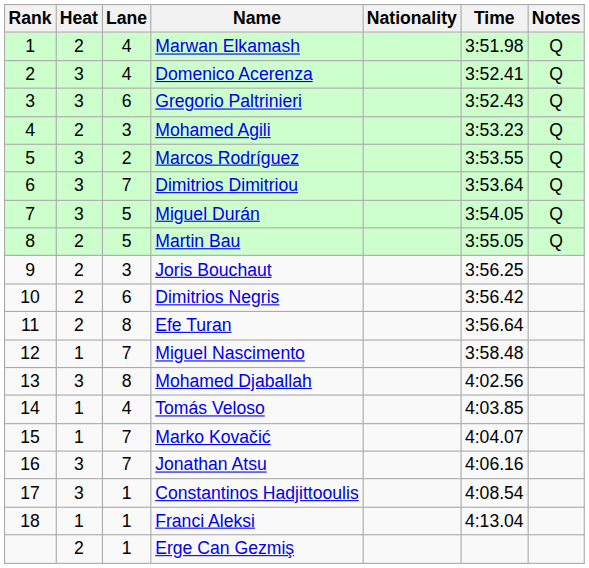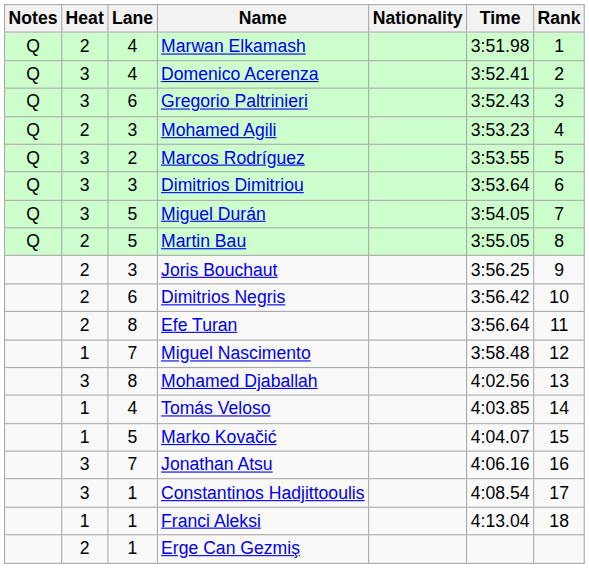 <table class="wikitable sortable" style="text-align:center">
 <tr>
-<th>Rank</th>
+<th>Notes</th>
 <th>Heat</th>
 <th>Lane</th>
 <th>Name</th>
 <th>Nationality</th>
 <th>Time</th>
-<th>Notes</th>
+<th>Rank</th>
 </tr>
 <tr bgcolor="ccffcc">
-<td>1</td>
+<td>Q</td>
 <td>2</td>
 <td>4</td>
 <td align="left"><a href='#'>Marwan Elkamash</a></td>
 <td align="left"></td>
 <td>3:51.98</td>
-<td>Q</td>
+<td>1</td>
 </tr>
 <tr bgcolor="ccffcc">
-<td>2</td>
+<td>Q</td>
 <td>3</td>
 <td>4</td>
 <td align="left"><a href='#'>Domenico Acerenza</a></td>
 <td align="left"></td>
 <td>3:52.41</td>
-<td>Q</td>
+<td>2</td>
 </tr>
 <tr bgcolor="ccffcc">
-<td>3</td>
+<td>Q</td>
 <td>3</td>
 <td>6</td>
 <td align="left"><a href='#'>Gregorio Paltrinieri</a></td>
 <td align="left"></td>
 <td>3:52.43</td>
-<td>Q</td>
+<td>3</td>
 </tr>
 <tr bgcolor="ccffcc">
-<td>4</td>
+<td>Q</td>
 <td>2</td>
 <td>3</td>
 <td align="left"><a href='#'>Mohamed Agili</a></td>
 <td align="left"></td>
 <td>3:53.23</td>
-<td>Q</td>
+<td>4</td>
 </tr>
 <tr bgcolor="ccffcc">
-<td>5</td>
+<td>Q</td>
 <td>3</td>
 <td>2</td>
 <td align="left"><a href='#'>Marcos Rodríguez</a></td>
 <td align="left"></td>
 <td>3:53.55</td>
-<td>Q</td>
+<td>5</td>
 </tr>
 <tr bgcolor="ccffcc">
-<td>6</td>
+<td>Q</td>
 <td>3</td>
-<td>7</td>
+<td>3</td>
 <td align="left"><a href='#'>Dimitrios Dimitriou</a></td>
 <td align="left"></td>
 <td>3:53.64</td>
-<td>Q</td>
+<td>6</td>
 </tr>
 <tr bgcolor="ccffcc">
-<td>7</td>
+<td>Q</td>
 <td>3</td>
 <td>5</td>
 <td align="left"><a href='#'>Miguel Durán</a></td>
 <td align="left"></td>
 <td>3:54.05</td>
-<td>Q</td>
+<td>7</td>
 </tr>
 <tr bgcolor="ccffcc">
-<td>8</td>
+<td>Q</td>
 <td>2</td>
 <td>5</td>
 <td align="left"><a href='#'>Martin Bau</a></td>
 <td align="left"></td>
 <td>3:55.05</td>
-<td>Q</td>
+<td>8</td>
 </tr>
 <tr>
-<td>9</td>
+<td></td>
 <td>2</td>
 <td>3</td>
 <td align="left"><a href='#'>Joris Bouchaut</a></td>
 <td align="left"></td>
 <td>3:56.25</td>
-<td></td>
+<td>9</td>
 </tr>
 <tr>
-<td>10</td>
+<td></td>
 <td>2</td>
 <td>6</td>
 <td align="left"><a href='#'>Dimitrios Negris</a></td>
 <td align="left"></td>
 <td>3:56.42</td>
-<td></td>
+<td>10</td>
 </tr>
 <tr>
-<td>11</td>
+<td></td>
 <td>2</td>
 <td>8</td>
 <td align="left"><a href='#'>Efe Turan</a></td>
 <td align="left"></td>
 <td>3:56.64</td>
-<td></td>
+<td>11</td>
 </tr>
 <tr>
-<td>12</td>
+<td></td>
 <td>1</td>
 <td>7</td>
 <td align="left"><a href='#'>Miguel Nascimento</a></td>
 <td align="left"></td>
 <td>3:58.48</td>
-<td></td>
+<td>12</td>
 </tr>
 <tr>
-<td>13</td>
+<td></td>
 <td>3</td>
 <td>8</td>
 <td align="left"><a href='#'>Mohamed Djaballah</a></td>
 <td align="left"></td>
 <td>4:02.56</td>
-<td></td>
+<td>13</td>
 </tr>
 <tr>
-<td>14</td>
+<td></td>
 <td>1</td>
 <td>4</td>
 <td align="left"><a href='#'>Tomás Veloso</a></td>
 <td align="left"></td>
 <td>4:03.85</td>
-<td></td>
+<td>14</td>
 </tr>
 <tr>
-<td>15</td>
+<td></td>
 <td>1</td>
-<td>7</td>
+<td>5</td>
 <td align="left"><a href='#'>Marko Kovačić</a></td>
 <td align="left"></td>
 <td>4:04.07</td>
-<td></td>
+<td>15</td>
 </tr>
 <tr>
-<td>16</td>
+<td></td>
 <td>3</td>
 <td>7</td>
 <td align="left"><a href='#'>Jonathan Atsu</a></td>
 <td align="left"></td>
 <td>4:06.16</td>
-<td></td>
+<td>16</td>
 </tr>
 <tr>
-<td>17</td>
+<td></td>
 <td>3</td>
 <td>1</td>
 <td align="left"><a href='#'>Constantinos Hadjittooulis</a></td>
 <td align="left"></td>
 <td>4:08.54</td>
-<td></td>
+<td>17</td>
 </tr>
 <tr>
-<td>18</td>
+<td></td>
 <td>1</td>
 <td>1</td>
 <td align="left"><a href='#'>Franci Aleksi</a></td>
 <td align="left"></td>
 <td>4:13.04</td>
-<td></td>
+<td>18</td>
 </tr>
 <tr>
 <td></td>
 <td>2</td>
 <td>1</td>
 <td align="left"><a href='#'>Erge Can Gezmiş</a></td>
 <td align="left"></td>
 <td></td>
 <td></td>
 </tr>
 </table>
